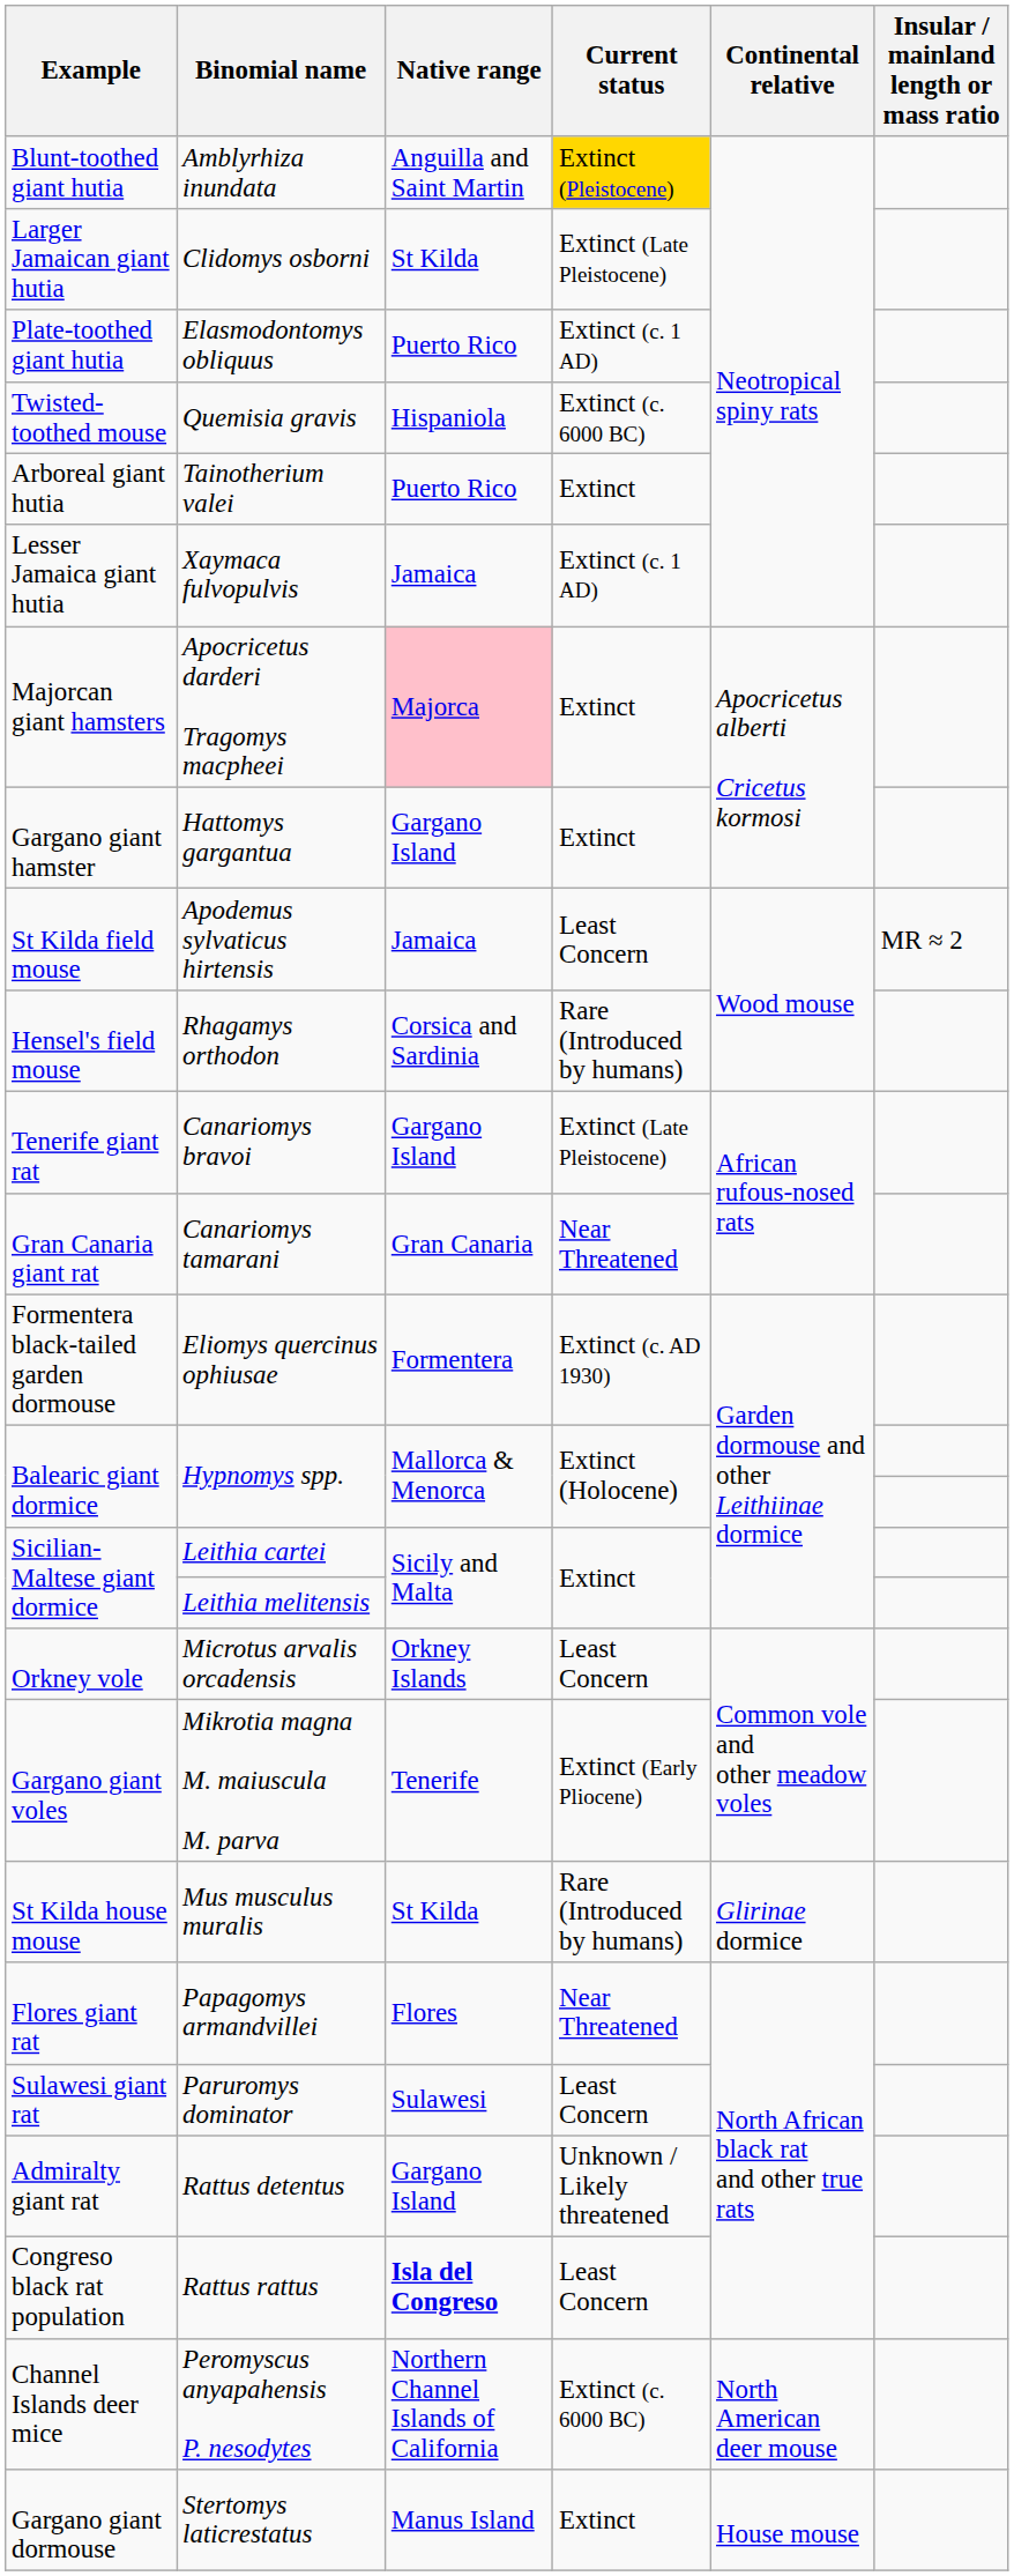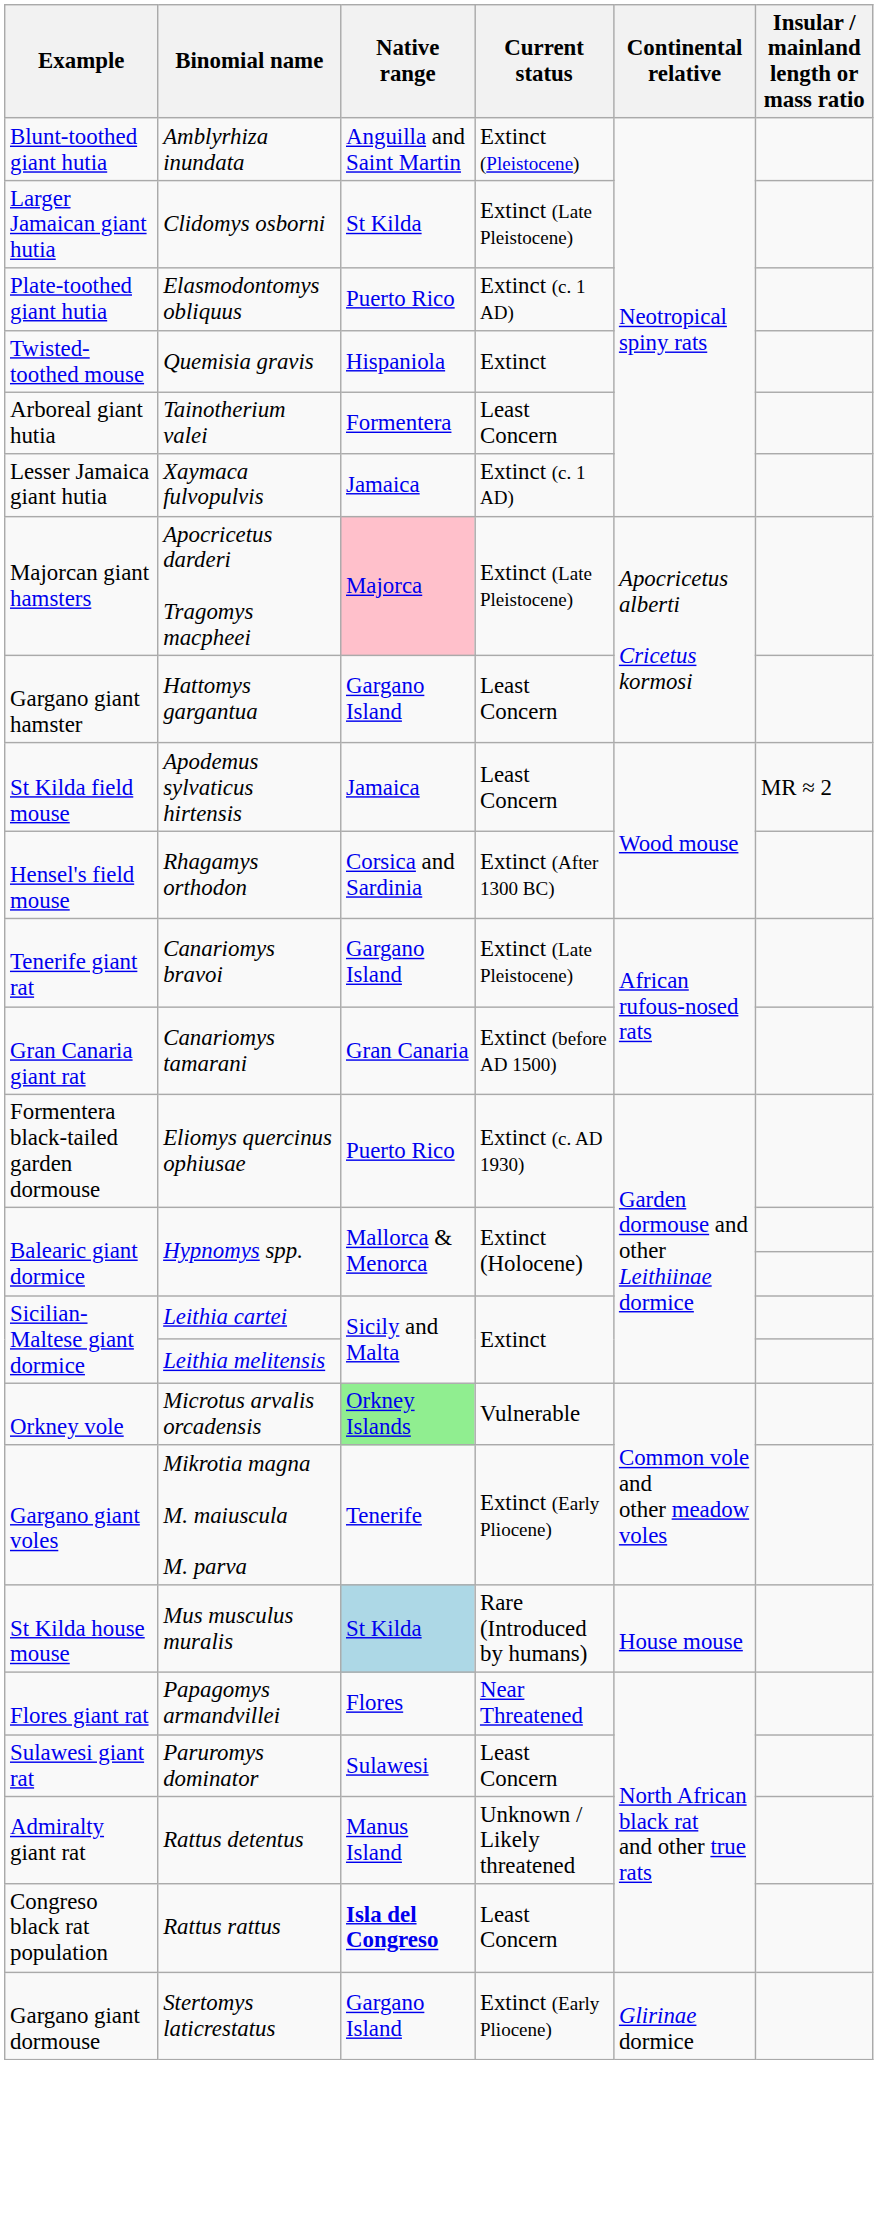 <table class=wikitable>
 <tr>
 <th>Example</th>
 <th>Binomial name</th>
 <th>Native range</th>
 <th>Current status</th>
 <th>Continental relative</th>
 <th>Insular / mainland<br>length or mass ratio</th>
 </tr>
 <tr>
 <td><a href='#'>Blunt-toothed giant hutia</a></td>
 <td><em>Amblyrhiza inundata</em></td>
 <td><a href='#'>Anguilla</a> and <a href='#'>Saint Martin</a></td>
-<td style="background: gold;">Extinct <small>(<a href='#'>Pleistocene</a>)</small></td>
+<td>Extinct <small>(<a href='#'>Pleistocene</a>)</small></td>
 <td rowspan="6"><br><a href='#'>Neotropical spiny rats</a></td>
 <td></td>
 </tr>
 <tr>
 <td><a href='#'>Larger Jamaican giant hutia</a></td>
 <td><em>Clidomys osborni</em></td>
 <td><a href='#'>St Kilda</a></td>
 <td>Extinct <small>(Late Pleistocene)</small></td>
 <td></td>
 </tr>
 <tr>
 <td><a href='#'>Plate-toothed giant hutia</a></td>
 <td><em>Elasmodontomys obliquus</em></td>
 <td><a href='#'>Puerto Rico</a></td>
 <td>Extinct <small>(c. 1 AD)</small></td>
 <td></td>
 </tr>
 <tr>
 <td><a href='#'>Twisted-toothed mouse</a></td>
 <td><em>Quemisia gravis</em></td>
 <td><a href='#'>Hispaniola</a></td>
-<td>Extinct <small>(c. 6000 BC)</small></td>
+<td>Extinct</td>
 <td></td>
 </tr>
 <tr>
 <td>Arboreal giant hutia</td>
 <td><em>Tainotherium valei</em></td>
-<td><a href='#'>Puerto Rico</a></td>
-<td>Extinct</td>
+<td><a href='#'>Formentera</a></td>
+<td>Least Concern</td>
 <td></td>
 </tr>
 <tr>
 <td>Lesser Jamaica giant hutia</td>
 <td><em>Xaymaca fulvopulvis</em></td>
 <td><a href='#'>Jamaica</a></td>
 <td>Extinct <small>(c. 1 AD)</small></td>
 <td></td>
 </tr>
 <tr>
 <td>Majorcan giant <a href='#'>hamsters</a></td>
 <td><em>Apocricetus darderi</em><br><br><em>Tragomys macpheei</em></td>
 <td style="background: pink;"><a href='#'>Majorca</a></td>
-<td>Extinct</td>
+<td>Extinct <small>(Late Pleistocene)</small></td>
 <td rowspan="2"><em>Apocricetus alberti</em><br><br><em><a href='#'>Cricetus</a> kormosi</em></td>
 <td></td>
 </tr>
 <tr>
 <td><br>Gargano giant hamster</td>
 <td><em>Hattomys gargantua</em></td>
 <td><a href='#'>Gargano Island</a></td>
-<td>Extinct</td>
+<td>Least Concern</td>
 <td></td>
 </tr>
 <tr>
 <td><br><a href='#'>St Kilda field mouse</a></td>
 <td><em>Apodemus sylvaticus hirtensis</em></td>
 <td><a href='#'>Jamaica</a></td>
 <td>Least Concern</td>
 <td rowspan="2"><br><a href='#'>Wood mouse</a></td>
 <td>MR ≈ 2</td>
 </tr>
 <tr>
 <td><br><a href='#'>Hensel's field mouse</a></td>
 <td><em>Rhagamys orthodon</em></td>
 <td><a href='#'>Corsica</a> and <a href='#'>Sardinia</a></td>
-<td>Rare (Introduced by humans)</td>
+<td>Extinct <small>(After 1300 BC)</small></td>
 <td></td>
 </tr>
 <tr>
 <td><br><a href='#'>Tenerife giant rat</a></td>
 <td><em>Canariomys bravoi</em></td>
 <td><a href='#'>Gargano Island</a></td>
 <td>Extinct <small>(Late Pleistocene)</small></td>
 <td rowspan="2"><a href='#'>African rufous-nosed rats</a></td>
 <td></td>
 </tr>
 <tr>
 <td><br><a href='#'>Gran Canaria giant rat</a></td>
 <td><em>Canariomys tamarani</em></td>
 <td><a href='#'>Gran Canaria</a></td>
-<td><a href='#'>Near Threatened</a></td>
+<td>Extinct <small>(before AD 1500)</small></td>
 <td></td>
 </tr>
 <tr>
 <td>Formentera black-tailed garden dormouse</td>
 <td><em>Eliomys quercinus ophiusae</em></td>
-<td><a href='#'>Formentera</a></td>
+<td><a href='#'>Puerto Rico</a></td>
 <td>Extinct <small>(c. AD 1930)</small></td>
 <td rowspan="5"><br><a href='#'>Garden dormouse</a> and<br>other <em><a href='#'>Leithiinae</a></em> <a href='#'>dormice</a></td>
 <td></td>
 </tr>
 <tr>
 <td rowspan="2"><br><a href='#'>Balearic giant dormice</a></td>
 <td rowspan="2"><em><a href='#'>Hypnomys</a> spp.</em></td>
 <td rowspan="2"><a href='#'>Mallorca</a> & <a href='#'>Menorca</a></td>
 <td rowspan="2">Extinct (Holocene)</td>
 <td></td>
 </tr>
 <tr>
 <td></td>
 </tr>
 <tr>
 <td rowspan="2"><a href='#'>Sicilian-Maltese giant dormice</a></td>
 <td><em><a href='#'>Leithia cartei</a></em></td>
 <td rowspan="2"><a href='#'>Sicily</a> and <a href='#'>Malta</a></td>
 <td rowspan="2">Extinct</td>
 <td></td>
 </tr>
 <tr>
 <td><em><a href='#'>Leithia melitensis</a></em></td>
 <td></td>
 </tr>
 <tr>
 <td><br><a href='#'>Orkney vole</a></td>
 <td><em>Microtus arvalis orcadensis</em></td>
-<td><a href='#'>Orkney Islands</a></td>
-<td>Least Concern</td>
+<td style="background: lightgreen;"><a href='#'>Orkney Islands</a></td>
+<td>Vulnerable</td>
 <td rowspan="2"><br><a href='#'>Common vole</a> and<br>other <a href='#'>meadow voles</a></td>
 <td></td>
 </tr>
 <tr>
 <td><br><a href='#'>Gargano giant voles</a></td>
 <td><em>Mikrotia magna</em><br><br><em>M. maiuscula</em><br><br><em>M. parva</em></td>
 <td><a href='#'>Tenerife</a></td>
 <td>Extinct <small>(Early Pliocene)</small></td>
 <td></td>
 </tr>
 <tr>
 <td><br><a href='#'>St Kilda house mouse</a></td>
 <td><em>Mus musculus muralis</em></td>
-<td><a href='#'>St Kilda</a></td>
+<td style="background: lightblue;"><a href='#'>St Kilda</a></td>
 <td>Rare (Introduced by humans)</td>
-<td><br><em><a href='#'>Glirinae</a></em> dormice</td>
+<td><br><a href='#'>House mouse</a></td>
 <td></td>
 </tr>
 <tr>
 <td><br><a href='#'>Flores giant rat</a></td>
 <td><em>Papagomys armandvillei</em></td>
 <td><a href='#'>Flores</a></td>
 <td><a href='#'>Near Threatened</a></td>
 <td rowspan="4"><br><a href='#'>North African</a> <a href='#'>black rat</a><br>and other <a href='#'>true rats</a></td>
 <td></td>
 </tr>
 <tr>
 <td><a href='#'>Sulawesi giant rat</a></td>
 <td><em>Paruromys dominator</em></td>
 <td><a href='#'>Sulawesi</a></td>
 <td>Least Concern</td>
 <td></td>
 </tr>
 <tr>
 <td><a href='#'>Admiralty</a> giant rat</td>
 <td><em>Rattus detentus</em></td>
-<td><a href='#'>Gargano Island</a></td>
+<td><a href='#'>Manus Island</a></td>
 <td>Unknown / Likely threatened</td>
 <td></td>
 </tr>
 <tr>
 <td>Congreso black rat population</td>
 <td><em>Rattus rattus</em></td>
 <td><strong><a href='#'>Isla del Congreso</a></strong></td>
 <td>Least Concern</td>
 <td></td>
 </tr>
 <tr>
-<td>Channel Islands deer mice</td>
-<td><em>Peromyscus anyapahensis</em><br><br><em><a href='#'>P. nesodytes</a></em></td>
-<td><a href='#'>Northern Channel Islands of California</a></td>
-<td>Extinct <small>(c. 6000 BC)</small></td>
-<td><br><a href='#'>North American deer mouse</a></td>
-<td></td>
-</tr>
-<tr>
 <td><br>Gargano giant dormouse</td>
 <td><em>Stertomys laticrestatus</em></td>
-<td><a href='#'>Manus Island</a></td>
-<td>Extinct</td>
-<td><br><a href='#'>House mouse</a></td>
+<td><a href='#'>Gargano Island</a></td>
+<td>Extinct <small>(Early Pliocene)</small></td>
+<td><br><em><a href='#'>Glirinae</a></em> dormice</td>
 <td></td>
 </tr>
 </table>
